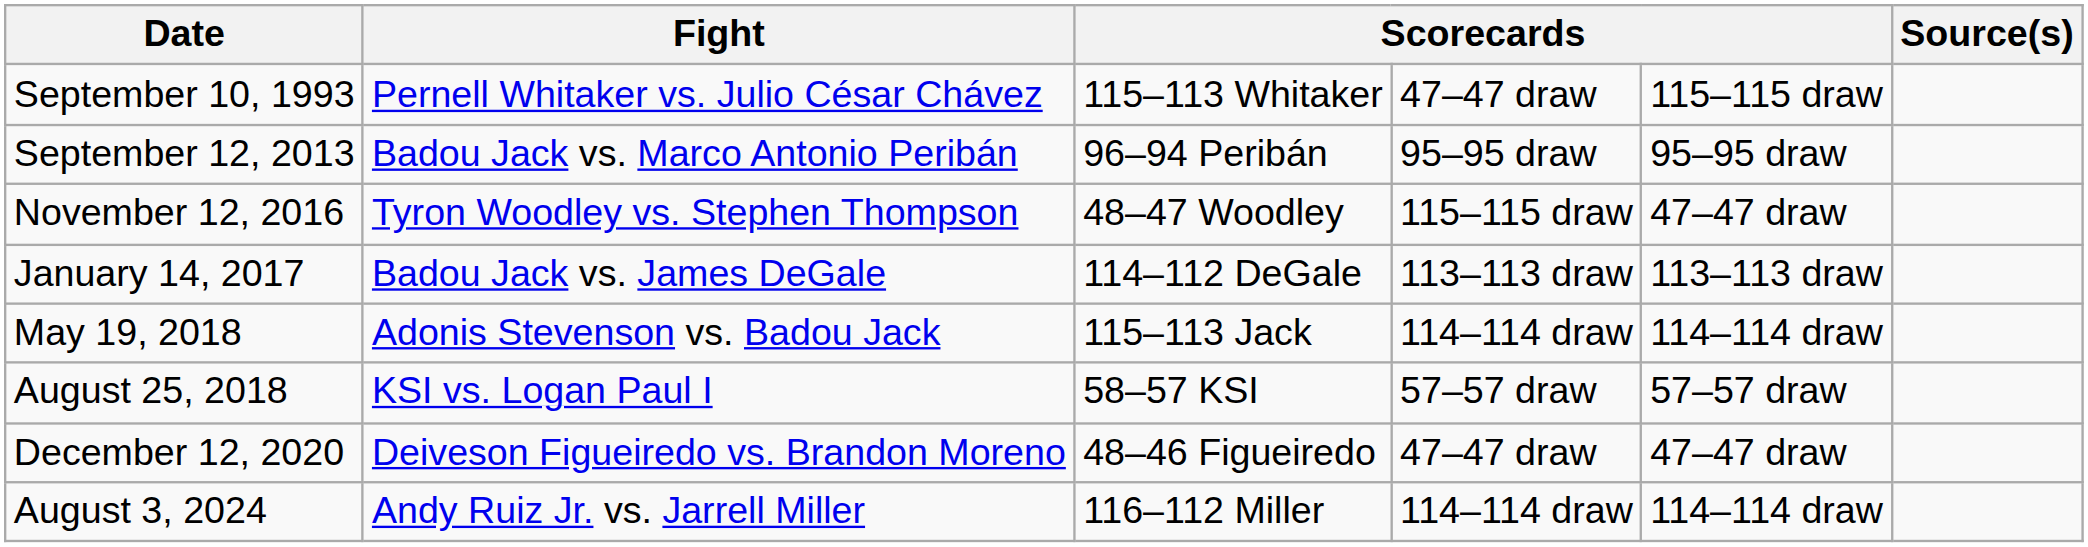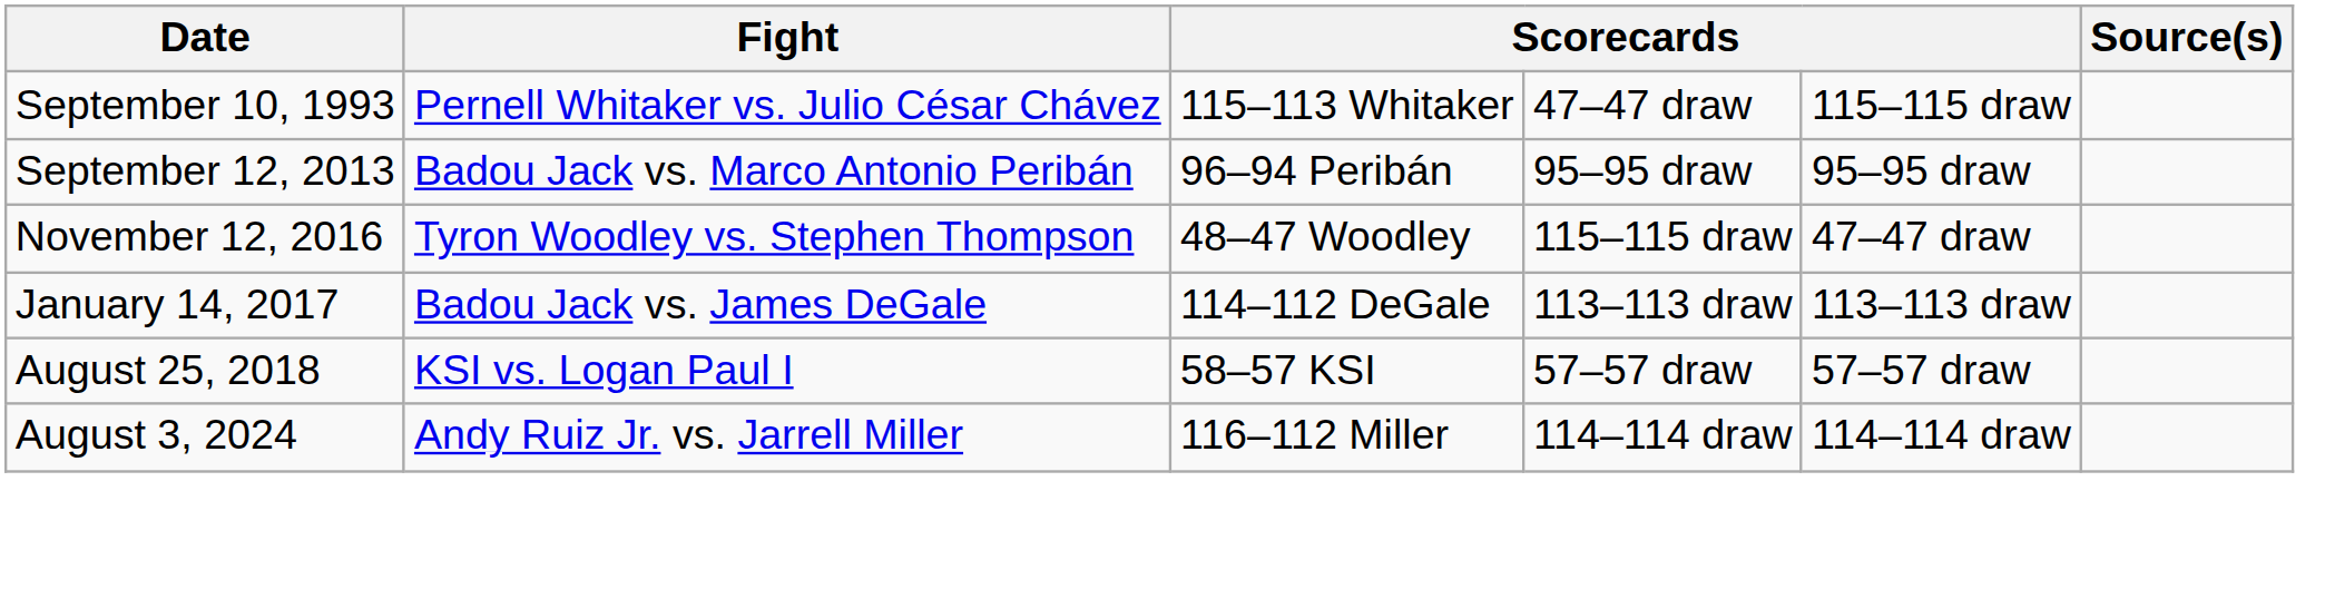 <table class="wikitable">
 <tr>
 <th>Date</th>
 <th>Fight</th>
 <th colspan="3">Scorecards</th>
 <th>Source(s)</th>
 </tr>
 <tr>
 <td>September 10, 1993</td>
 <td><a href='#'>Pernell Whitaker vs. Julio César Chávez</a></td>
 <td>115–113 Whitaker</td>
 <td>47–47 draw</td>
 <td>115–115 draw</td>
 <td></td>
 </tr>
 <tr>
 <td>September 12, 2013</td>
 <td><a href='#'>Badou Jack</a> vs. <a href='#'>Marco Antonio Peribán</a></td>
 <td>96–94 Peribán</td>
 <td>95–95 draw</td>
 <td>95–95 draw</td>
 <td></td>
 </tr>
 <tr>
 <td>November 12, 2016</td>
 <td><a href='#'>Tyron Woodley vs. Stephen Thompson</a></td>
 <td>48–47 Woodley</td>
 <td>115–115 draw</td>
 <td>47–47 draw</td>
 <td></td>
 </tr>
 <tr>
 <td>January 14, 2017</td>
 <td><a href='#'>Badou Jack</a> vs. <a href='#'>James DeGale</a></td>
 <td>114–112 DeGale</td>
 <td>113–113 draw</td>
 <td>113–113 draw</td>
 <td></td>
 </tr>
 <tr>
-<td>May 19, 2018</td>
-<td><a href='#'>Adonis Stevenson</a> vs. <a href='#'>Badou Jack</a></td>
-<td>115–113 Jack</td>
-<td>114–114 draw</td>
-<td>114–114 draw</td>
-<td></td>
-</tr>
-<tr>
 <td>August 25, 2018</td>
 <td><a href='#'>KSI vs. Logan Paul I</a></td>
 <td>58–57 KSI</td>
 <td>57–57 draw</td>
 <td>57–57 draw</td>
-<td></td>
-</tr>
-<tr>
-<td>December 12, 2020</td>
-<td><a href='#'>Deiveson Figueiredo vs. Brandon Moreno</a></td>
-<td>48–46 Figueiredo</td>
-<td>47–47 draw</td>
-<td>47–47 draw</td>
 <td></td>
 </tr>
 <tr>
 <td>August 3, 2024</td>
 <td><a href='#'>Andy Ruiz Jr.</a> vs. <a href='#'>Jarrell Miller</a></td>
 <td>116–112 Miller</td>
 <td>114–114 draw</td>
 <td>114–114 draw</td>
 <td></td>
 </tr>
 </table>
